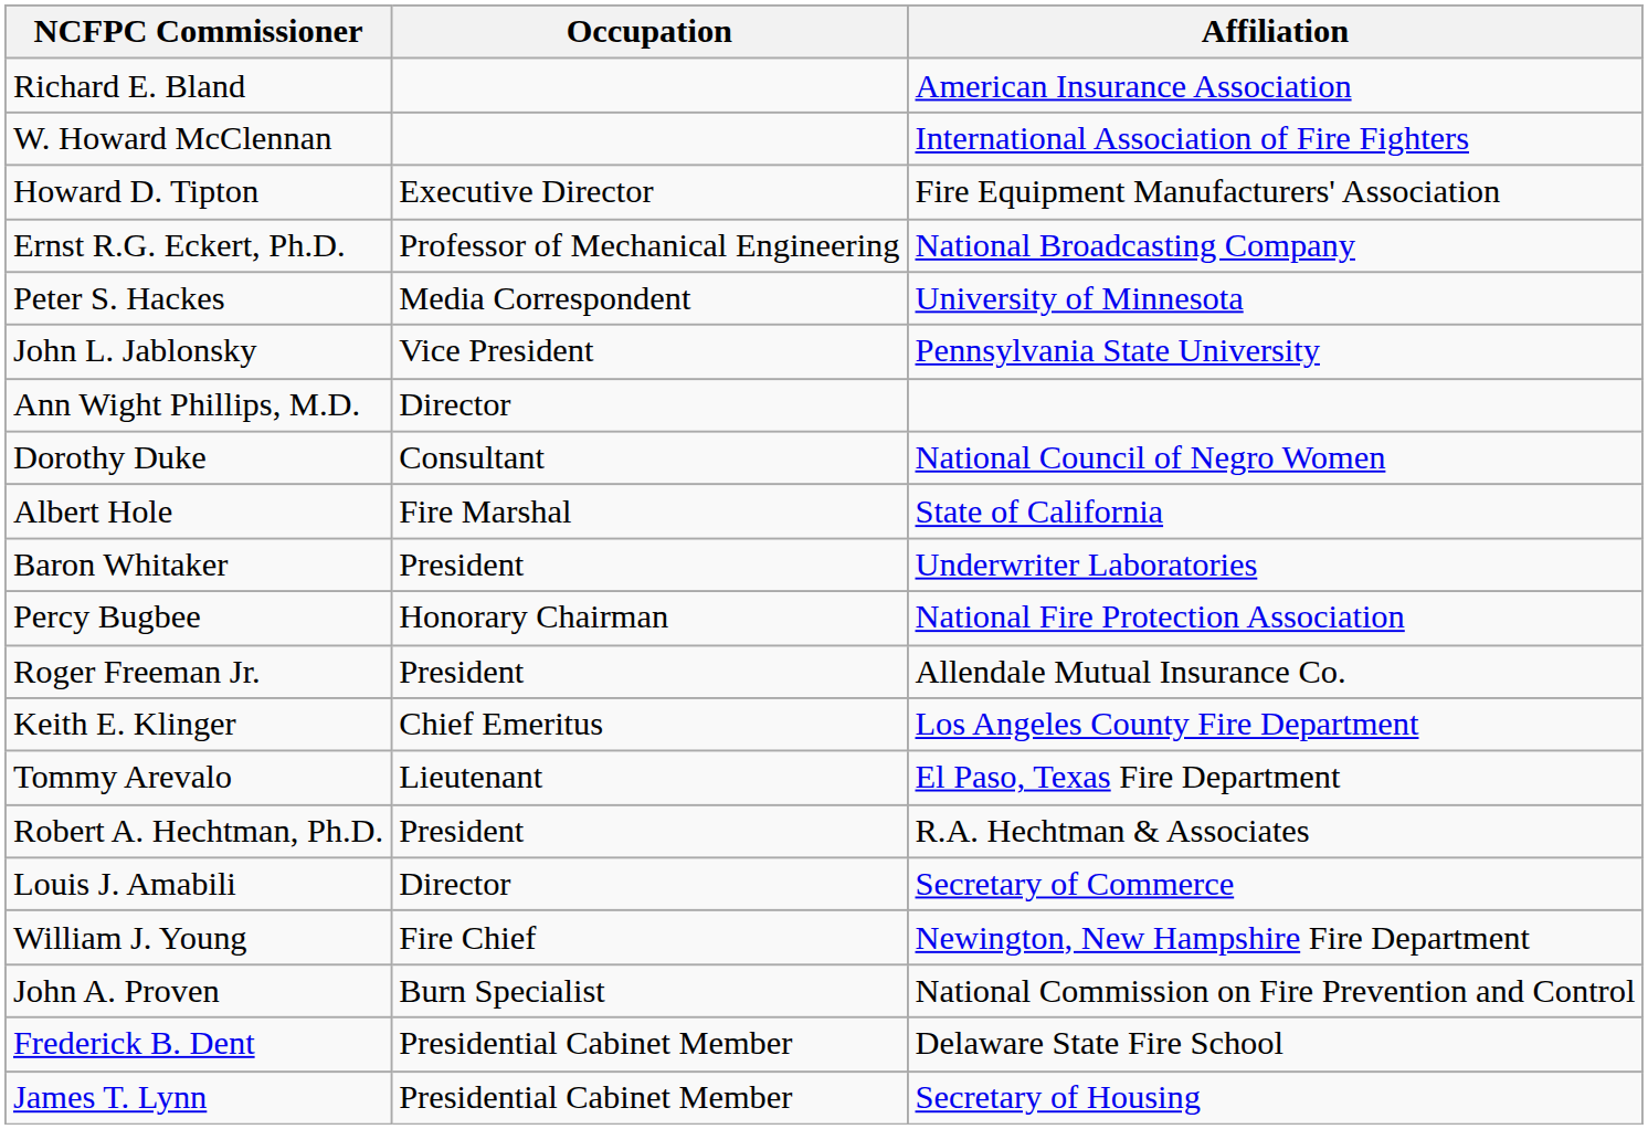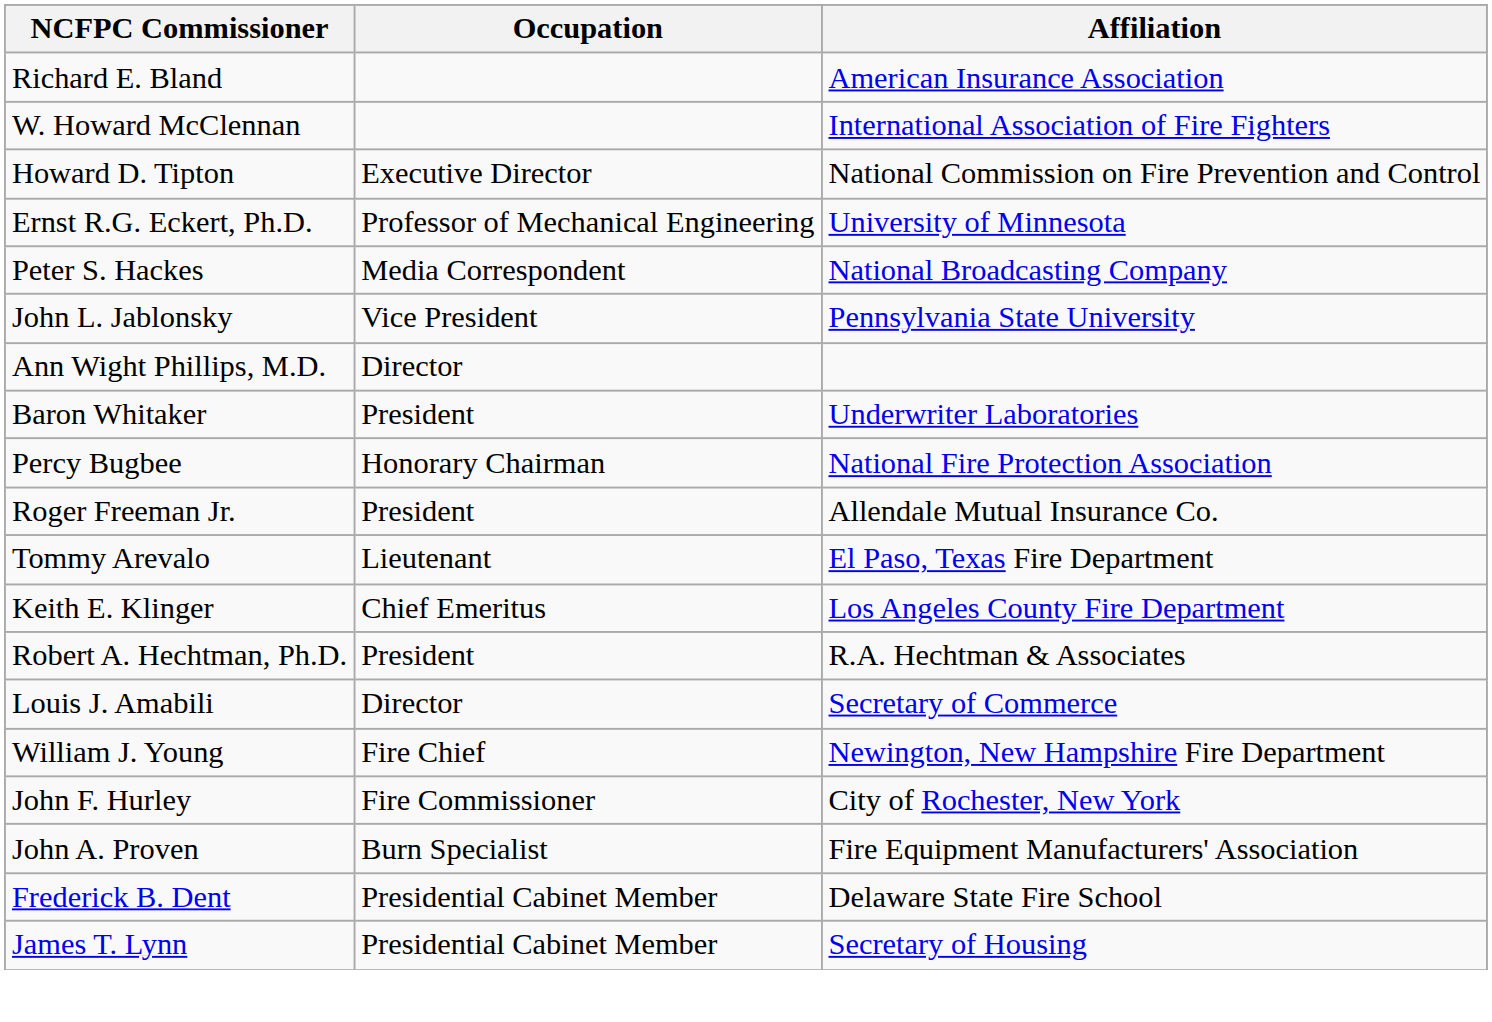 <table class="wikitable">
 <tr>
 <th>NCFPC Commissioner</th>
 <th>Occupation</th>
 <th>Affiliation</th>
 </tr>
 <tr>
 <td>Richard E. Bland</td>
 <td></td>
 <td><a href='#'>American Insurance Association</a></td>
 </tr>
 <tr>
 <td>W. Howard McClennan</td>
 <td></td>
 <td><a href='#'>International Association of Fire Fighters</a></td>
 </tr>
 <tr>
 <td>Howard D. Tipton</td>
 <td>Executive Director</td>
-<td>Fire Equipment Manufacturers' Association</td>
+<td>National Commission on Fire Prevention and Control</td>
 </tr>
 <tr>
 <td>Ernst R.G. Eckert, Ph.D.</td>
 <td>Professor of Mechanical Engineering</td>
-<td><a href='#'>National Broadcasting Company</a></td>
+<td><a href='#'>University of Minnesota</a></td>
 </tr>
 <tr>
 <td>Peter S. Hackes</td>
 <td>Media Correspondent</td>
-<td><a href='#'>University of Minnesota</a></td>
+<td><a href='#'>National Broadcasting Company</a></td>
 </tr>
 <tr>
 <td>John L. Jablonsky</td>
 <td>Vice President</td>
 <td><a href='#'>Pennsylvania State University</a></td>
 </tr>
 <tr>
 <td>Ann Wight Phillips, M.D.</td>
 <td>Director</td>
 <td></td>
-</tr>
-<tr>
-<td>Dorothy Duke</td>
-<td>Consultant</td>
-<td><a href='#'>National Council of Negro Women</a></td>
-</tr>
-<tr>
-<td>Albert Hole</td>
-<td>Fire Marshal</td>
-<td><a href='#'>State of California</a></td>
 </tr>
 <tr>
 <td>Baron Whitaker</td>
 <td>President</td>
 <td><a href='#'>Underwriter Laboratories</a></td>
 </tr>
 <tr>
 <td>Percy Bugbee</td>
 <td>Honorary Chairman</td>
 <td><a href='#'>National Fire Protection Association</a></td>
 </tr>
 <tr>
 <td>Roger Freeman Jr.</td>
 <td>President</td>
 <td>Allendale Mutual Insurance Co.</td>
 </tr>
 <tr>
+<td>Tommy Arevalo</td>
+<td>Lieutenant</td>
+<td><a href='#'>El Paso, Texas</a> Fire Department</td>
+</tr>
+<tr>
 <td>Keith E. Klinger</td>
 <td>Chief Emeritus</td>
 <td><a href='#'>Los Angeles County Fire Department</a></td>
-</tr>
-<tr>
-<td>Tommy Arevalo</td>
-<td>Lieutenant</td>
-<td><a href='#'>El Paso, Texas</a> Fire Department</td>
 </tr>
 <tr>
 <td>Robert A. Hechtman, Ph.D.</td>
 <td>President</td>
 <td>R.A. Hechtman & Associates</td>
 </tr>
 <tr>
 <td>Louis J. Amabili</td>
 <td>Director</td>
 <td><a href='#'>Secretary of Commerce</a></td>
 </tr>
 <tr>
 <td>William J. Young</td>
 <td>Fire Chief</td>
 <td><a href='#'>Newington, New Hampshire</a> Fire Department</td>
 </tr>
 <tr>
+<td>John F. Hurley</td>
+<td>Fire Commissioner</td>
+<td>City of <a href='#'>Rochester, New York</a></td>
+</tr>
+<tr>
 <td>John A. Proven</td>
 <td>Burn Specialist</td>
-<td>National Commission on Fire Prevention and Control</td>
+<td>Fire Equipment Manufacturers' Association</td>
 </tr>
 <tr>
 <td><a href='#'>Frederick B. Dent</a></td>
 <td>Presidential Cabinet Member</td>
 <td>Delaware State Fire School</td>
 </tr>
 <tr>
 <td><a href='#'>James T. Lynn</a></td>
 <td>Presidential Cabinet Member</td>
 <td><a href='#'>Secretary of Housing</a></td>
 </tr>
 </table>
